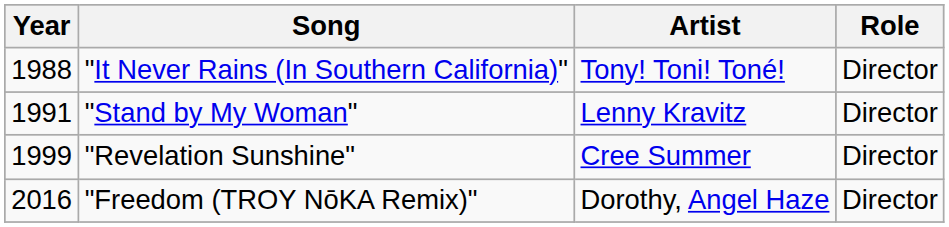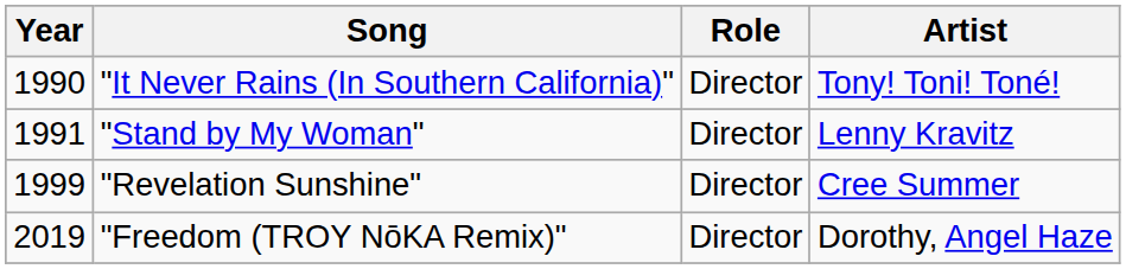 <table class="wikitable sortable">
 <tr>
 <th scope="col">Year</th>
 <th scope="col">Song</th>
+<th scope="col">Role</th>
 <th scope="col">Artist</th>
-<th scope="col">Role</th>
 </tr>
 <tr>
-<td>1988</td>
+<td>1990</td>
 <td>"<a href='#'>It Never Rains (In Southern California)</a>"</td>
+<td>Director</td>
 <td><a href='#'>Tony! Toni! Toné!</a></td>
-<td>Director</td>
 </tr>
 <tr>
 <td>1991</td>
 <td>"<a href='#'>Stand by My Woman</a>"</td>
+<td>Director</td>
 <td><a href='#'>Lenny Kravitz</a></td>
-<td>Director</td>
 </tr>
 <tr>
 <td>1999</td>
 <td>"Revelation Sunshine"</td>
+<td>Director</td>
 <td><a href='#'>Cree Summer</a></td>
-<td>Director</td>
 </tr>
 <tr>
-<td>2016</td>
+<td>2019</td>
 <td>"Freedom (TROY NōKA Remix)"</td>
+<td>Director</td>
 <td>Dorothy, <a href='#'>Angel Haze</a></td>
-<td>Director</td>
 </tr>
 </table>
